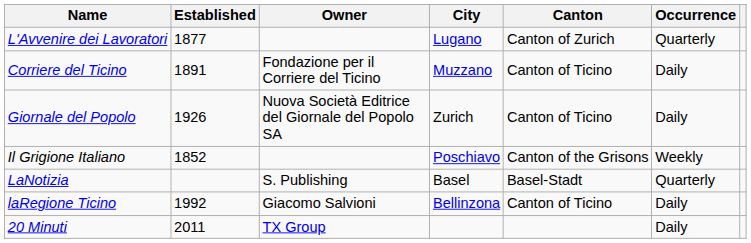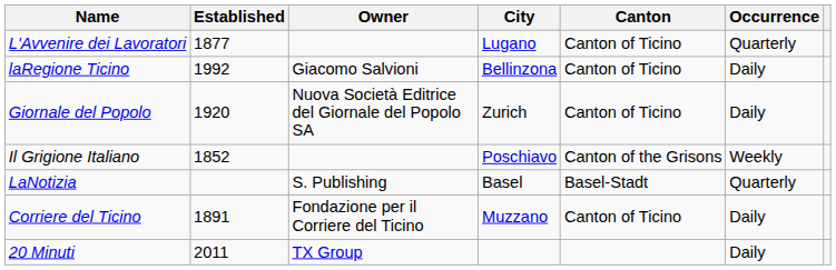 <table class="wikitable sortable" border="1">
 <tr>
 <th scope="col">Name</th>
 <th scope="col">Established</th>
 <th scope="col" width="180">Owner</th>
 <th scope="col">City</th>
 <th scope="col">Canton</th>
 <th scope="col">Occurrence</th>
 <th class="unsortable" scope="col"></th>
 </tr>
 <tr>
 <td><em><a href='#'>L'Avvenire dei Lavoratori</a></em></td>
 <td>1877</td>
 <td></td>
 <td><a href='#'>Lugano</a></td>
-<td>Canton of Zurich</td>
+<td>Canton of Ticino</td>
 <td>Quarterly</td>
 <td></td>
 </tr>
 <tr>
-<td><em><a href='#'>Corriere del Ticino</a></em></td>
-<td>1891</td>
-<td>Fondazione per il Corriere del Ticino</td>
-<td><a href='#'>Muzzano</a></td>
+<td><em><a href='#'>laRegione Ticino</a></em></td>
+<td>1992</td>
+<td>Giacomo Salvioni</td>
+<td><a href='#'>Bellinzona</a></td>
 <td>Canton of Ticino</td>
 <td>Daily</td>
 <td></td>
 </tr>
 <tr>
 <td><em><a href='#'>Giornale del Popolo</a></em></td>
-<td>1926</td>
+<td>1920</td>
 <td>Nuova Società Editrice del Giornale del Popolo SA</td>
 <td>Zurich</td>
 <td>Canton of Ticino</td>
 <td>Daily</td>
 <td></td>
 </tr>
 <tr>
 <td><em>Il Grigione Italiano</em></td>
 <td>1852</td>
 <td></td>
 <td><a href='#'>Poschiavo</a></td>
 <td>Canton of the Grisons</td>
 <td>Weekly</td>
 <td></td>
 </tr>
 <tr>
 <td><em><a href='#'>LaNotizia</a></em></td>
 <td></td>
 <td>S. Publishing</td>
 <td>Basel</td>
 <td>Basel-Stadt</td>
 <td>Quarterly</td>
 <td></td>
 </tr>
 <tr>
-<td><em><a href='#'>laRegione Ticino</a></em></td>
-<td>1992</td>
-<td>Giacomo Salvioni</td>
-<td><a href='#'>Bellinzona</a></td>
+<td><em><a href='#'>Corriere del Ticino</a></em></td>
+<td>1891</td>
+<td>Fondazione per il Corriere del Ticino</td>
+<td><a href='#'>Muzzano</a></td>
 <td>Canton of Ticino</td>
 <td>Daily</td>
 <td></td>
 </tr>
 <tr>
 <td><em><a href='#'>20 Minuti</a></em></td>
 <td>2011</td>
 <td><a href='#'>TX Group</a></td>
 <td></td>
 <td></td>
 <td>Daily</td>
 <td></td>
 </tr>
 </table>
